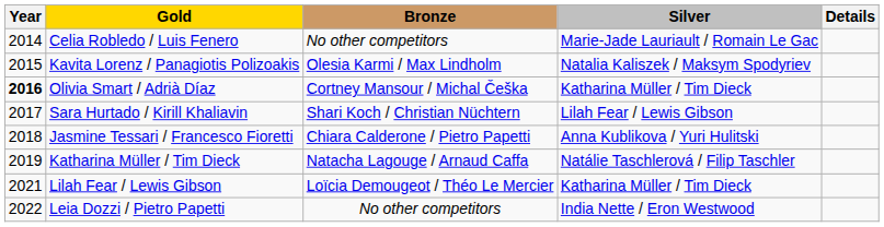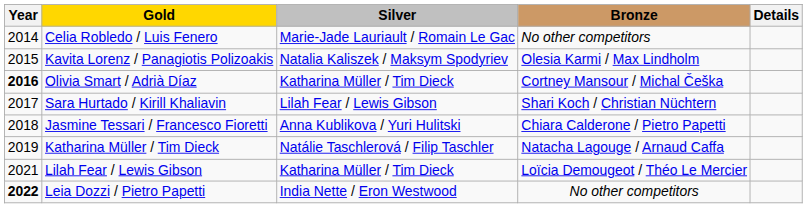 <table class="wikitable">
 <tr>
 <th>Year</th>
 <td align=center bgcolor=gold><strong>Gold</strong></td>
+<td align=center bgcolor=silver><strong>Silver</strong></td>
 <td align=center bgcolor=cc9966><strong>Bronze</strong></td>
-<td align=center bgcolor=silver><strong>Silver</strong></td>
 <th>Details</th>
 </tr>
 <tr>
 <td>2014</td>
 <td> <a href='#'>Celia Robledo</a> / <a href='#'>Luis Fenero</a></td>
+<td> <a href='#'>Marie-Jade Lauriault</a> / <a href='#'>Romain Le Gac</a></td>
 <td><em>No other competitors</em></td>
-<td> <a href='#'>Marie-Jade Lauriault</a> / <a href='#'>Romain Le Gac</a></td>
 <td></td>
 </tr>
 <tr>
 <td>2015</td>
 <td> <a href='#'>Kavita Lorenz</a> / <a href='#'>Panagiotis Polizoakis</a></td>
+<td> <a href='#'>Natalia Kaliszek</a> / <a href='#'>Maksym Spodyriev</a></td>
 <td> <a href='#'>Olesia Karmi</a> / <a href='#'>Max Lindholm</a></td>
-<td> <a href='#'>Natalia Kaliszek</a> / <a href='#'>Maksym Spodyriev</a></td>
 <td></td>
 </tr>
 <tr>
 <td><strong>2016</strong></td>
 <td> <a href='#'>Olivia Smart</a> / <a href='#'>Adrià Díaz</a></td>
+<td> <a href='#'>Katharina Müller</a> / <a href='#'>Tim Dieck</a></td>
 <td> <a href='#'>Cortney Mansour</a> / <a href='#'>Michal Češka</a></td>
-<td> <a href='#'>Katharina Müller</a> / <a href='#'>Tim Dieck</a></td>
 <td></td>
 </tr>
 <tr>
 <td>2017</td>
 <td> <a href='#'>Sara Hurtado</a> / <a href='#'>Kirill Khaliavin</a></td>
+<td> <a href='#'>Lilah Fear</a> / <a href='#'>Lewis Gibson</a></td>
 <td> <a href='#'>Shari Koch</a> / <a href='#'>Christian Nüchtern</a></td>
-<td> <a href='#'>Lilah Fear</a> / <a href='#'>Lewis Gibson</a></td>
 <td></td>
 </tr>
 <tr>
 <td>2018</td>
 <td> <a href='#'>Jasmine Tessari</a> / <a href='#'>Francesco Fioretti</a></td>
+<td> <a href='#'>Anna Kublikova</a> / <a href='#'>Yuri Hulitski</a></td>
 <td> <a href='#'>Chiara Calderone</a> / <a href='#'>Pietro Papetti</a></td>
-<td> <a href='#'>Anna Kublikova</a> / <a href='#'>Yuri Hulitski</a></td>
 <td></td>
 </tr>
 <tr>
 <td>2019</td>
 <td> <a href='#'>Katharina Müller</a> / <a href='#'>Tim Dieck</a></td>
+<td> <a href='#'>Natálie Taschlerová</a> / <a href='#'>Filip Taschler</a></td>
 <td> <a href='#'>Natacha Lagouge</a> / <a href='#'>Arnaud Caffa</a></td>
-<td> <a href='#'>Natálie Taschlerová</a> / <a href='#'>Filip Taschler</a></td>
 <td></td>
 </tr>
 <tr>
 <td>2021</td>
 <td> <a href='#'>Lilah Fear</a> / <a href='#'>Lewis Gibson</a></td>
+<td> <a href='#'>Katharina Müller</a> / <a href='#'>Tim Dieck</a></td>
 <td> <a href='#'>Loïcia Demougeot</a> / <a href='#'>Théo Le Mercier</a></td>
-<td> <a href='#'>Katharina Müller</a> / <a href='#'>Tim Dieck</a></td>
 <td></td>
 </tr>
 <tr>
-<td>2022</td>
+<td><strong>2022</strong></td>
 <td> <a href='#'>Leia Dozzi</a> / <a href='#'>Pietro Papetti</a></td>
+<td> <a href='#'>India Nette</a> / <a href='#'>Eron Westwood</a></td>
 <td align="center"><em>No other competitors</em></td>
-<td> <a href='#'>India Nette</a> / <a href='#'>Eron Westwood</a></td>
 <td></td>
 </tr>
 </table>
